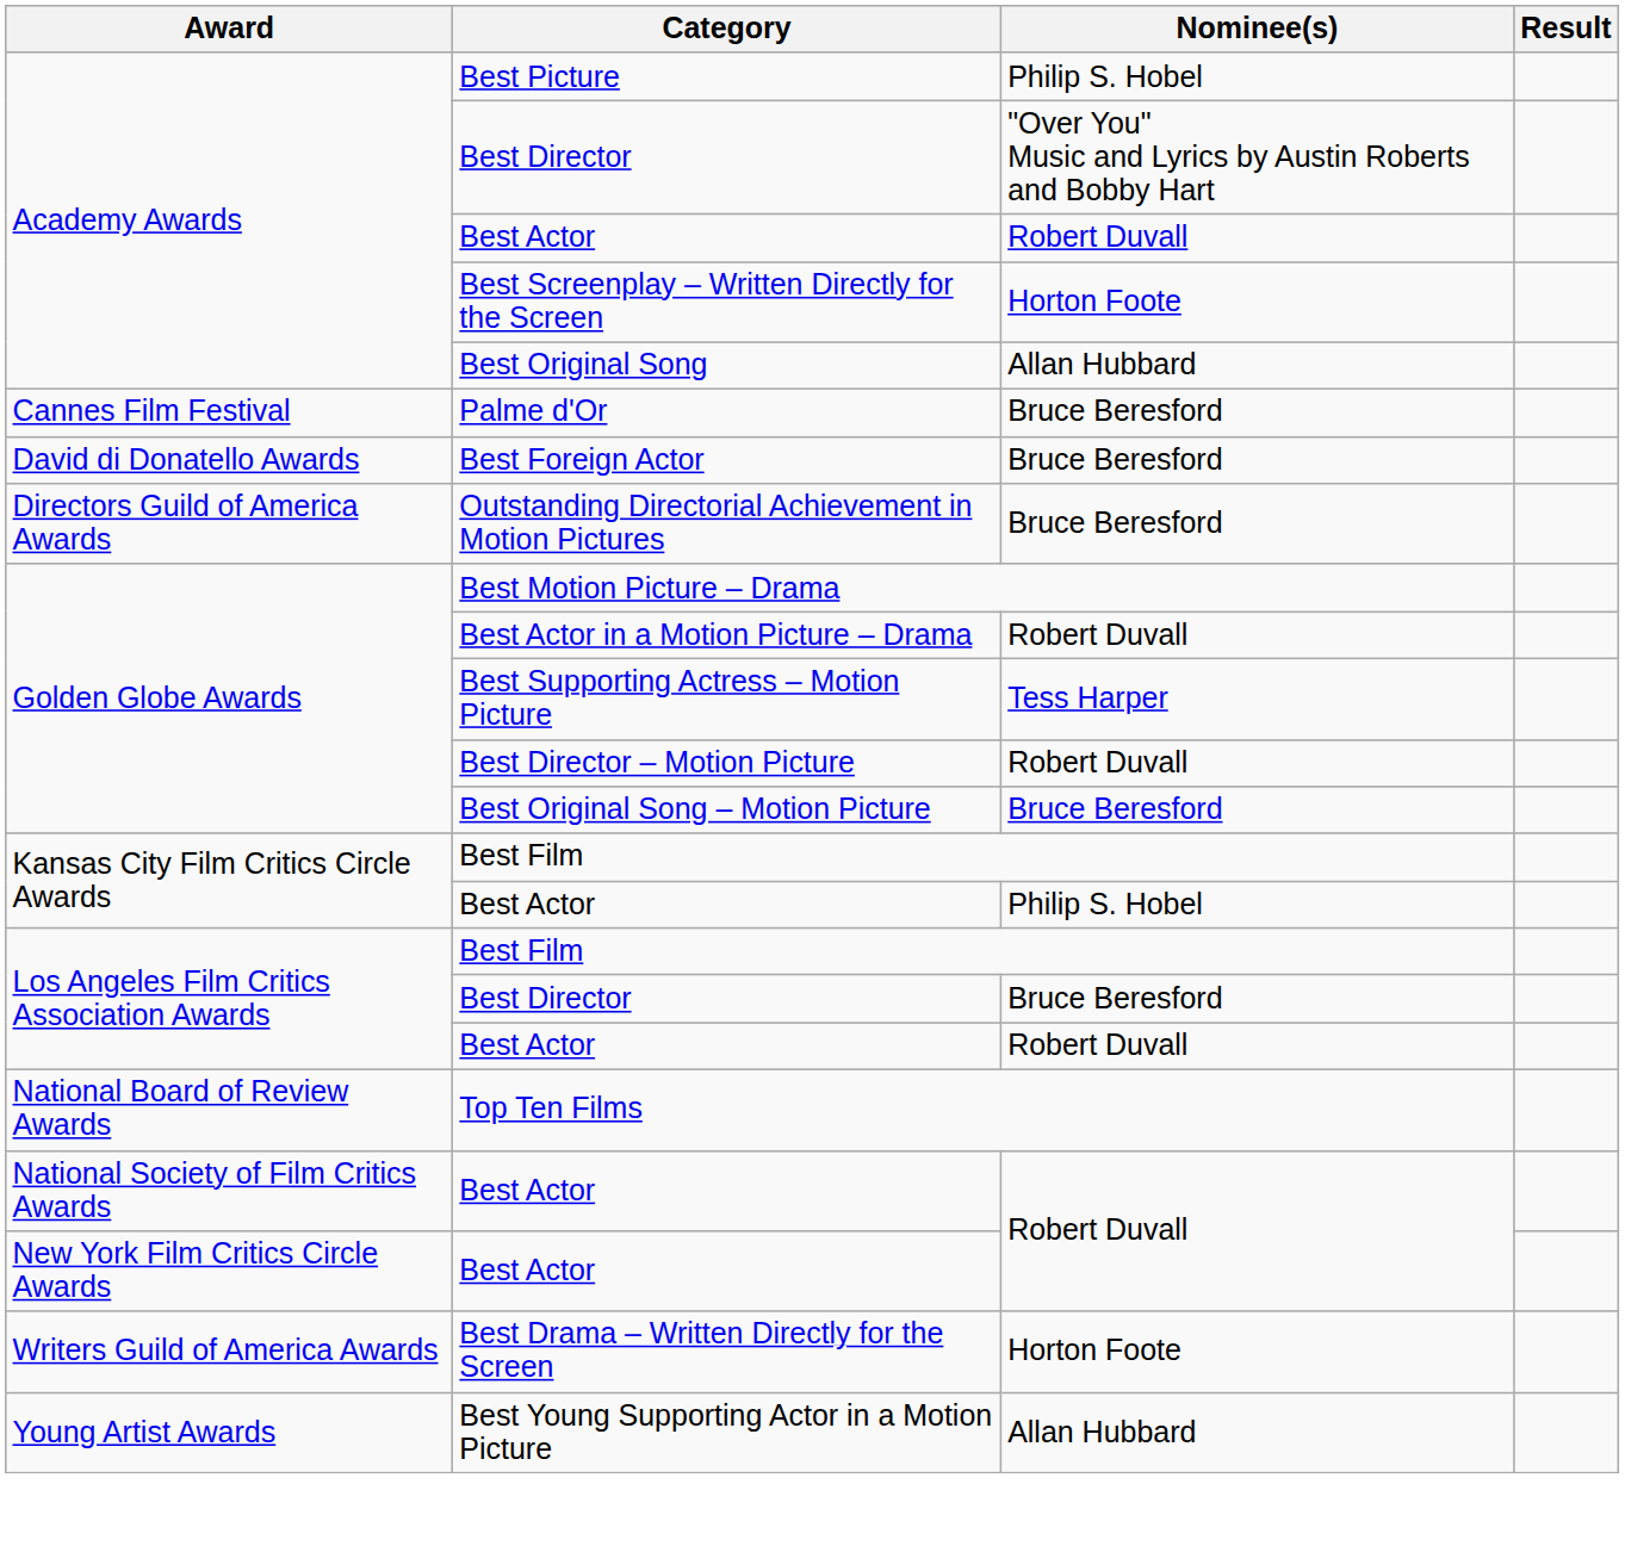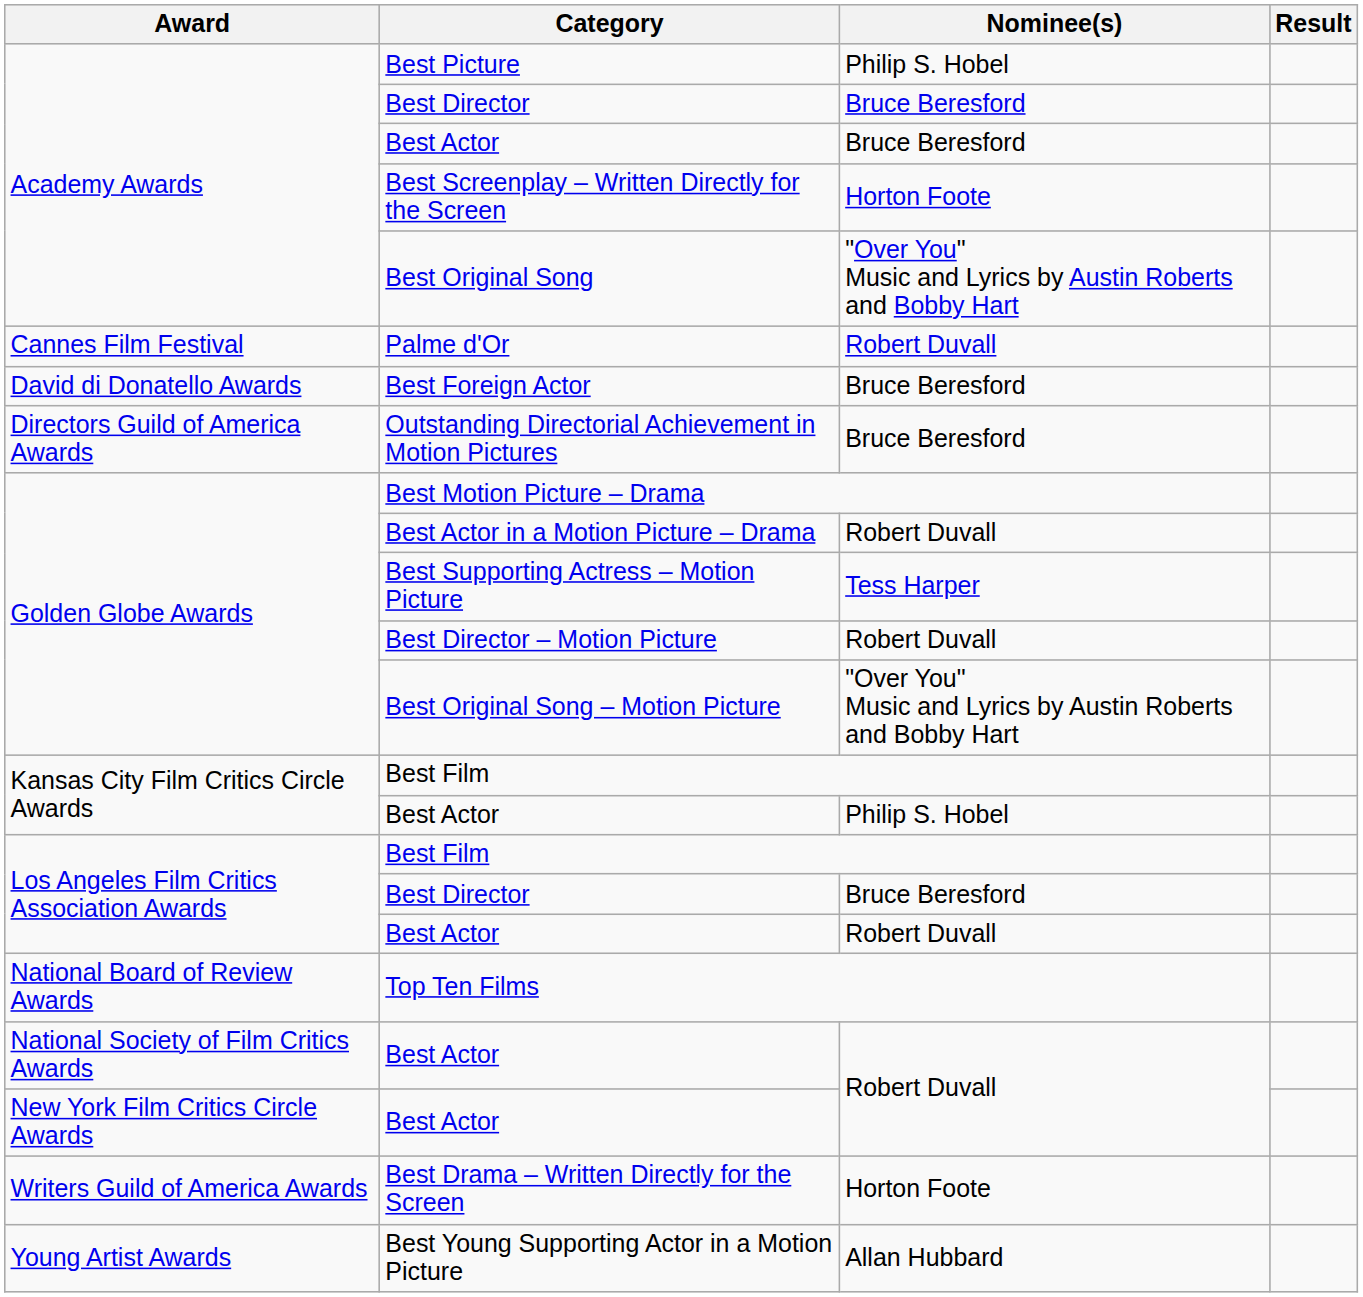 <table class="wikitable plainrowheaders">
 <tr>
 <th>Award</th>
 <th>Category</th>
 <th>Nominee(s)</th>
 <th>Result</th>
 </tr>
 <tr>
 <td rowspan="5"><a href='#'>Academy Awards</a></td>
 <td><a href='#'>Best Picture</a></td>
 <td>Philip S. Hobel</td>
 <td></td>
 </tr>
 <tr>
 <td><a href='#'>Best Director</a></td>
-<td>"Over You" <br> Music and Lyrics by Austin Roberts and Bobby Hart</td>
+<td><a href='#'>Bruce Beresford</a></td>
 <td></td>
 </tr>
 <tr>
 <td><a href='#'>Best Actor</a></td>
-<td><a href='#'>Robert Duvall</a></td>
+<td>Bruce Beresford</td>
 <td></td>
 </tr>
 <tr>
 <td><a href='#'>Best Screenplay – Written Directly for the Screen</a></td>
 <td><a href='#'>Horton Foote</a></td>
 <td></td>
 </tr>
 <tr>
 <td><a href='#'>Best Original Song</a></td>
-<td>Allan Hubbard</td>
+<td>"<a href='#'>Over You</a>" <br> Music and Lyrics by <a href='#'>Austin Roberts</a> and <a href='#'>Bobby Hart</a></td>
 <td></td>
 </tr>
 <tr>
 <td><a href='#'>Cannes Film Festival</a></td>
 <td><a href='#'>Palme d'Or</a></td>
-<td>Bruce Beresford</td>
+<td><a href='#'>Robert Duvall</a></td>
 <td></td>
 </tr>
 <tr>
 <td><a href='#'>David di Donatello Awards</a></td>
 <td><a href='#'>Best Foreign Actor</a></td>
 <td>Bruce Beresford</td>
 <td></td>
 </tr>
 <tr>
 <td><a href='#'>Directors Guild of America Awards</a></td>
 <td><a href='#'>Outstanding Directorial Achievement in Motion Pictures</a></td>
 <td>Bruce Beresford</td>
 <td></td>
 </tr>
 <tr>
 <td rowspan="5"><a href='#'>Golden Globe Awards</a></td>
 <td colspan="2"><a href='#'>Best Motion Picture – Drama</a></td>
 <td></td>
 </tr>
 <tr>
 <td><a href='#'>Best Actor in a Motion Picture – Drama</a></td>
 <td>Robert Duvall</td>
 <td></td>
 </tr>
 <tr>
 <td><a href='#'>Best Supporting Actress – Motion Picture</a></td>
 <td><a href='#'>Tess Harper</a></td>
 <td></td>
 </tr>
 <tr>
 <td><a href='#'>Best Director – Motion Picture</a></td>
 <td>Robert Duvall</td>
 <td></td>
 </tr>
 <tr>
 <td><a href='#'>Best Original Song – Motion Picture</a></td>
-<td><a href='#'>Bruce Beresford</a></td>
+<td>"Over You" <br> Music and Lyrics by Austin Roberts and Bobby Hart</td>
 <td></td>
 </tr>
 <tr>
 <td rowspan="2">Kansas City Film Critics Circle Awards</td>
 <td colspan="2">Best Film</td>
 <td></td>
 </tr>
 <tr>
 <td>Best Actor</td>
 <td>Philip S. Hobel</td>
 <td></td>
 </tr>
 <tr>
 <td rowspan="3"><a href='#'>Los Angeles Film Critics Association Awards</a></td>
 <td colspan="2"><a href='#'>Best Film</a></td>
 <td></td>
 </tr>
 <tr>
 <td><a href='#'>Best Director</a></td>
 <td>Bruce Beresford</td>
 <td></td>
 </tr>
 <tr>
 <td><a href='#'>Best Actor</a></td>
 <td>Robert Duvall</td>
 <td></td>
 </tr>
 <tr>
 <td><a href='#'>National Board of Review Awards</a></td>
 <td colspan="2"><a href='#'>Top Ten Films</a></td>
 <td></td>
 </tr>
 <tr>
 <td><a href='#'>National Society of Film Critics Awards</a></td>
 <td><a href='#'>Best Actor</a></td>
 <td rowspan="2">Robert Duvall</td>
 <td></td>
 </tr>
 <tr>
 <td><a href='#'>New York Film Critics Circle Awards</a></td>
 <td><a href='#'>Best Actor</a></td>
 <td></td>
 </tr>
 <tr>
 <td><a href='#'>Writers Guild of America Awards</a></td>
 <td><a href='#'>Best Drama – Written Directly for the Screen</a></td>
 <td>Horton Foote</td>
 <td></td>
 </tr>
 <tr>
 <td><a href='#'>Young Artist Awards</a></td>
 <td>Best Young Supporting Actor in a Motion Picture</td>
 <td>Allan Hubbard</td>
 <td></td>
 </tr>
 </table>
